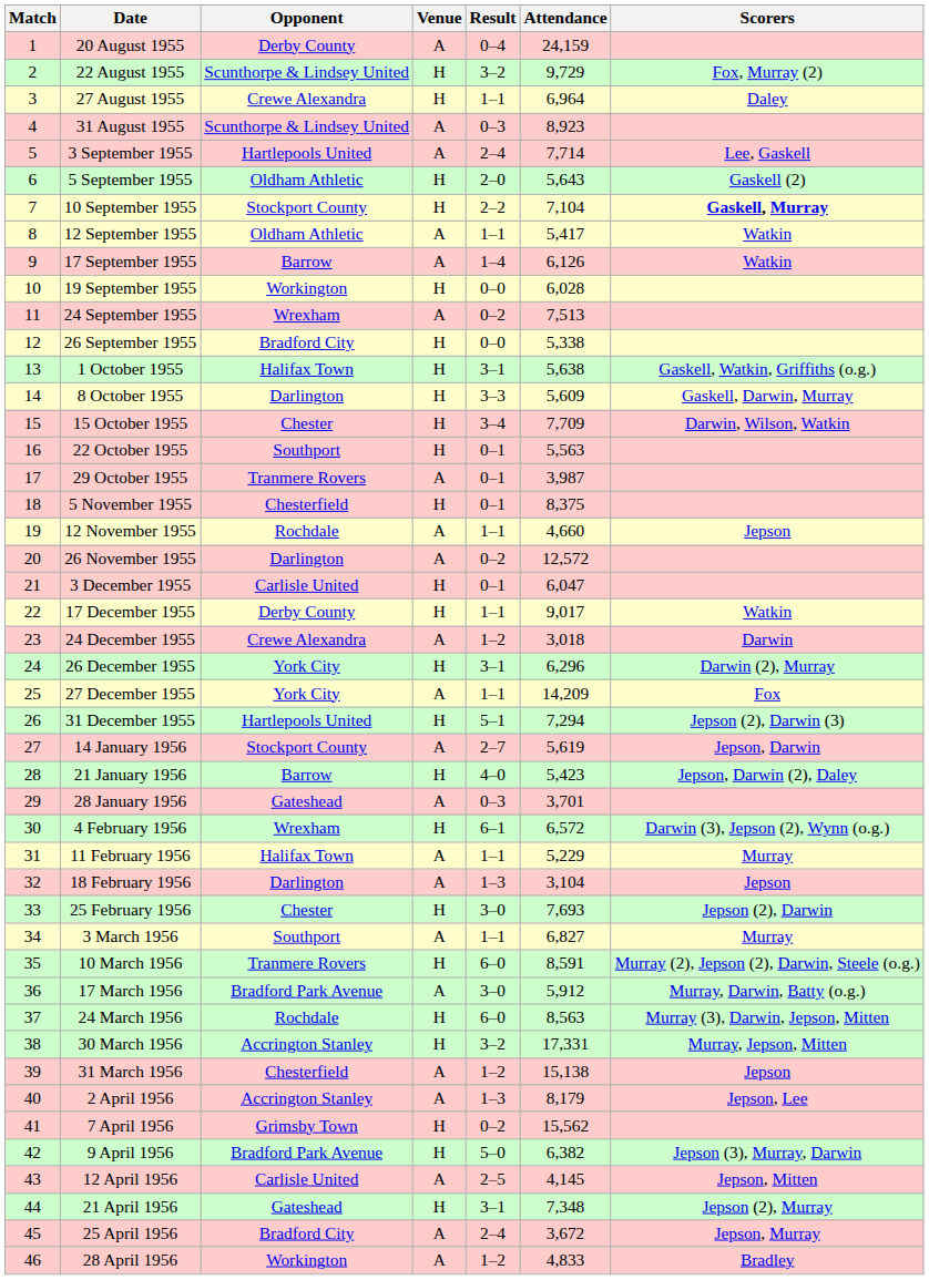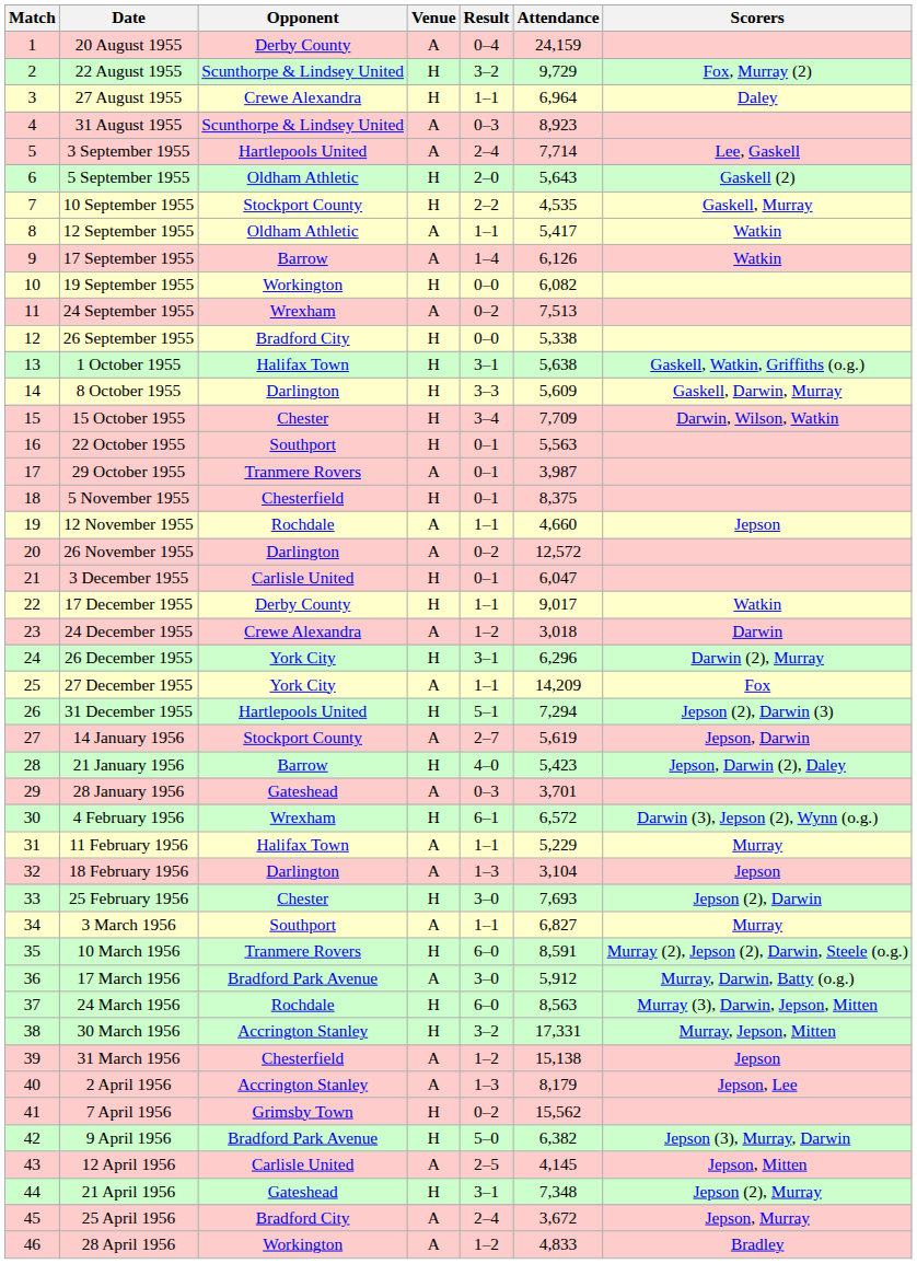 <table class="wikitable" style="font-size:100%; text-align:center">
 <tr>
 <th>Match</th>
 <th>Date</th>
 <th>Opponent</th>
 <th>Venue</th>
 <th>Result</th>
 <th>Attendance</th>
 <th>Scorers</th>
 </tr>
 <tr style="background: #FFCCCC;">
 <td>1</td>
 <td>20 August 1955</td>
 <td><a href='#'>Derby County</a></td>
 <td>A</td>
 <td>0–4</td>
 <td>24,159</td>
 <td></td>
 </tr>
 <tr style="background: #CCFFCC;">
 <td>2</td>
 <td>22 August 1955</td>
 <td><a href='#'>Scunthorpe & Lindsey United</a></td>
 <td>H</td>
 <td>3–2</td>
 <td>9,729</td>
 <td><a href='#'>Fox</a>, <a href='#'>Murray</a> (2)</td>
 </tr>
 <tr style="background: #FFFFCC;">
 <td>3</td>
 <td>27 August 1955</td>
 <td><a href='#'>Crewe Alexandra</a></td>
 <td>H</td>
 <td>1–1</td>
 <td>6,964</td>
 <td><a href='#'>Daley</a></td>
 </tr>
 <tr style="background: #FFCCCC;">
 <td>4</td>
 <td>31 August 1955</td>
 <td><a href='#'>Scunthorpe & Lindsey United</a></td>
 <td>A</td>
 <td>0–3</td>
 <td>8,923</td>
 <td></td>
 </tr>
 <tr style="background: #FFCCCC;">
 <td>5</td>
 <td>3 September 1955</td>
 <td><a href='#'>Hartlepools United</a></td>
 <td>A</td>
 <td>2–4</td>
 <td>7,714</td>
 <td><a href='#'>Lee</a>, <a href='#'>Gaskell</a></td>
 </tr>
 <tr style="background: #CCFFCC;">
 <td>6</td>
 <td>5 September 1955</td>
 <td><a href='#'>Oldham Athletic</a></td>
 <td>H</td>
 <td>2–0</td>
 <td>5,643</td>
 <td><a href='#'>Gaskell</a> (2)</td>
 </tr>
 <tr style="background: #FFFFCC;">
 <td>7</td>
 <td>10 September 1955</td>
 <td><a href='#'>Stockport County</a></td>
 <td>H</td>
 <td>2–2</td>
-<td>7,104</td>
-<td><strong><a href='#'>Gaskell</a>, <a href='#'>Murray</a></strong></td>
+<td>4,535</td>
+<td><a href='#'>Gaskell</a>, <a href='#'>Murray</a></td>
 </tr>
 <tr style="background: #FFFFCC;">
 <td>8</td>
 <td>12 September 1955</td>
 <td><a href='#'>Oldham Athletic</a></td>
 <td>A</td>
 <td>1–1</td>
 <td>5,417</td>
 <td><a href='#'>Watkin</a></td>
 </tr>
 <tr style="background: #FFCCCC;">
 <td>9</td>
 <td>17 September 1955</td>
 <td><a href='#'>Barrow</a></td>
 <td>A</td>
 <td>1–4</td>
 <td>6,126</td>
 <td><a href='#'>Watkin</a></td>
 </tr>
 <tr style="background: #FFFFCC;">
 <td>10</td>
 <td>19 September 1955</td>
 <td><a href='#'>Workington</a></td>
 <td>H</td>
 <td>0–0</td>
-<td>6,028</td>
+<td>6,082</td>
 <td></td>
 </tr>
 <tr style="background: #FFCCCC;">
 <td>11</td>
 <td>24 September 1955</td>
 <td><a href='#'>Wrexham</a></td>
 <td>A</td>
 <td>0–2</td>
 <td>7,513</td>
 <td></td>
 </tr>
 <tr style="background: #FFFFCC;">
 <td>12</td>
 <td>26 September 1955</td>
 <td><a href='#'>Bradford City</a></td>
 <td>H</td>
 <td>0–0</td>
 <td>5,338</td>
 <td></td>
 </tr>
 <tr style="background: #CCFFCC;">
 <td>13</td>
 <td>1 October 1955</td>
 <td><a href='#'>Halifax Town</a></td>
 <td>H</td>
 <td>3–1</td>
 <td>5,638</td>
 <td><a href='#'>Gaskell</a>, <a href='#'>Watkin</a>, <a href='#'>Griffiths</a> (o.g.)</td>
 </tr>
 <tr style="background: #FFFFCC;">
 <td>14</td>
 <td>8 October 1955</td>
 <td><a href='#'>Darlington</a></td>
 <td>H</td>
 <td>3–3</td>
 <td>5,609</td>
 <td><a href='#'>Gaskell</a>, <a href='#'>Darwin</a>, <a href='#'>Murray</a></td>
 </tr>
 <tr style="background: #FFCCCC;">
 <td>15</td>
 <td>15 October 1955</td>
 <td><a href='#'>Chester</a></td>
 <td>H</td>
 <td>3–4</td>
 <td>7,709</td>
 <td><a href='#'>Darwin</a>, <a href='#'>Wilson</a>, <a href='#'>Watkin</a></td>
 </tr>
 <tr style="background: #FFCCCC;">
 <td>16</td>
 <td>22 October 1955</td>
 <td><a href='#'>Southport</a></td>
 <td>H</td>
 <td>0–1</td>
 <td>5,563</td>
 <td></td>
 </tr>
 <tr style="background: #FFCCCC;">
 <td>17</td>
 <td>29 October 1955</td>
 <td><a href='#'>Tranmere Rovers</a></td>
 <td>A</td>
 <td>0–1</td>
 <td>3,987</td>
 <td></td>
 </tr>
 <tr style="background: #FFCCCC;">
 <td>18</td>
 <td>5 November 1955</td>
 <td><a href='#'>Chesterfield</a></td>
 <td>H</td>
 <td>0–1</td>
 <td>8,375</td>
 <td></td>
 </tr>
 <tr style="background: #FFFFCC;">
 <td>19</td>
 <td>12 November 1955</td>
 <td><a href='#'>Rochdale</a></td>
 <td>A</td>
 <td>1–1</td>
 <td>4,660</td>
 <td><a href='#'>Jepson</a></td>
 </tr>
 <tr style="background: #FFCCCC;">
 <td>20</td>
 <td>26 November 1955</td>
 <td><a href='#'>Darlington</a></td>
 <td>A</td>
 <td>0–2</td>
 <td>12,572</td>
 <td></td>
 </tr>
 <tr style="background: #FFCCCC;">
 <td>21</td>
 <td>3 December 1955</td>
 <td><a href='#'>Carlisle United</a></td>
 <td>H</td>
 <td>0–1</td>
 <td>6,047</td>
 <td></td>
 </tr>
 <tr style="background: #FFFFCC;">
 <td>22</td>
 <td>17 December 1955</td>
 <td><a href='#'>Derby County</a></td>
 <td>H</td>
 <td>1–1</td>
 <td>9,017</td>
 <td><a href='#'>Watkin</a></td>
 </tr>
 <tr style="background: #FFCCCC;">
 <td>23</td>
 <td>24 December 1955</td>
 <td><a href='#'>Crewe Alexandra</a></td>
 <td>A</td>
 <td>1–2</td>
 <td>3,018</td>
 <td><a href='#'>Darwin</a></td>
 </tr>
 <tr style="background: #CCFFCC;">
 <td>24</td>
 <td>26 December 1955</td>
 <td><a href='#'>York City</a></td>
 <td>H</td>
 <td>3–1</td>
 <td>6,296</td>
 <td><a href='#'>Darwin</a> (2), <a href='#'>Murray</a></td>
 </tr>
 <tr style="background: #FFFFCC;">
 <td>25</td>
 <td>27 December 1955</td>
 <td><a href='#'>York City</a></td>
 <td>A</td>
 <td>1–1</td>
 <td>14,209</td>
 <td><a href='#'>Fox</a></td>
 </tr>
 <tr style="background: #CCFFCC;">
 <td>26</td>
 <td>31 December 1955</td>
 <td><a href='#'>Hartlepools United</a></td>
 <td>H</td>
 <td>5–1</td>
 <td>7,294</td>
 <td><a href='#'>Jepson</a> (2), <a href='#'>Darwin</a> (3)</td>
 </tr>
 <tr style="background: #FFCCCC;">
 <td>27</td>
 <td>14 January 1956</td>
 <td><a href='#'>Stockport County</a></td>
 <td>A</td>
 <td>2–7</td>
 <td>5,619</td>
 <td><a href='#'>Jepson</a>, <a href='#'>Darwin</a></td>
 </tr>
 <tr style="background: #CCFFCC;">
 <td>28</td>
 <td>21 January 1956</td>
 <td><a href='#'>Barrow</a></td>
 <td>H</td>
 <td>4–0</td>
 <td>5,423</td>
 <td><a href='#'>Jepson</a>, <a href='#'>Darwin</a> (2), <a href='#'>Daley</a></td>
 </tr>
 <tr style="background: #FFCCCC;">
 <td>29</td>
 <td>28 January 1956</td>
 <td><a href='#'>Gateshead</a></td>
 <td>A</td>
 <td>0–3</td>
 <td>3,701</td>
 <td></td>
 </tr>
 <tr style="background: #CCFFCC;">
 <td>30</td>
 <td>4 February 1956</td>
 <td><a href='#'>Wrexham</a></td>
 <td>H</td>
 <td>6–1</td>
 <td>6,572</td>
 <td><a href='#'>Darwin</a> (3), <a href='#'>Jepson</a> (2), <a href='#'>Wynn</a> (o.g.)</td>
 </tr>
 <tr style="background: #FFFFCC;">
 <td>31</td>
 <td>11 February 1956</td>
 <td><a href='#'>Halifax Town</a></td>
 <td>A</td>
 <td>1–1</td>
 <td>5,229</td>
 <td><a href='#'>Murray</a></td>
 </tr>
 <tr style="background: #FFCCCC;">
 <td>32</td>
 <td>18 February 1956</td>
 <td><a href='#'>Darlington</a></td>
 <td>A</td>
 <td>1–3</td>
 <td>3,104</td>
 <td><a href='#'>Jepson</a></td>
 </tr>
 <tr style="background: #CCFFCC;">
 <td>33</td>
 <td>25 February 1956</td>
 <td><a href='#'>Chester</a></td>
 <td>H</td>
 <td>3–0</td>
 <td>7,693</td>
 <td><a href='#'>Jepson</a> (2), <a href='#'>Darwin</a></td>
 </tr>
 <tr style="background: #FFFFCC;">
 <td>34</td>
 <td>3 March 1956</td>
 <td><a href='#'>Southport</a></td>
 <td>A</td>
 <td>1–1</td>
 <td>6,827</td>
 <td><a href='#'>Murray</a></td>
 </tr>
 <tr style="background: #CCFFCC;">
 <td>35</td>
 <td>10 March 1956</td>
 <td><a href='#'>Tranmere Rovers</a></td>
 <td>H</td>
 <td>6–0</td>
 <td>8,591</td>
 <td><a href='#'>Murray</a> (2), <a href='#'>Jepson</a> (2), <a href='#'>Darwin</a>, <a href='#'>Steele</a> (o.g.)</td>
 </tr>
 <tr style="background: #CCFFCC;">
 <td>36</td>
 <td>17 March 1956</td>
 <td><a href='#'>Bradford Park Avenue</a></td>
 <td>A</td>
 <td>3–0</td>
 <td>5,912</td>
 <td><a href='#'>Murray</a>, <a href='#'>Darwin</a>, <a href='#'>Batty</a> (o.g.)</td>
 </tr>
 <tr style="background: #CCFFCC;">
 <td>37</td>
 <td>24 March 1956</td>
 <td><a href='#'>Rochdale</a></td>
 <td>H</td>
 <td>6–0</td>
 <td>8,563</td>
 <td><a href='#'>Murray</a> (3), <a href='#'>Darwin</a>, <a href='#'>Jepson</a>, <a href='#'>Mitten</a></td>
 </tr>
 <tr style="background: #CCFFCC;">
 <td>38</td>
 <td>30 March 1956</td>
 <td><a href='#'>Accrington Stanley</a></td>
 <td>H</td>
 <td>3–2</td>
 <td>17,331</td>
 <td><a href='#'>Murray</a>, <a href='#'>Jepson</a>, <a href='#'>Mitten</a></td>
 </tr>
 <tr style="background: #FFCCCC;">
 <td>39</td>
 <td>31 March 1956</td>
 <td><a href='#'>Chesterfield</a></td>
 <td>A</td>
 <td>1–2</td>
 <td>15,138</td>
 <td><a href='#'>Jepson</a></td>
 </tr>
 <tr style="background: #FFCCCC;">
 <td>40</td>
 <td>2 April 1956</td>
 <td><a href='#'>Accrington Stanley</a></td>
 <td>A</td>
 <td>1–3</td>
 <td>8,179</td>
 <td><a href='#'>Jepson</a>, <a href='#'>Lee</a></td>
 </tr>
 <tr style="background: #FFCCCC;">
 <td>41</td>
 <td>7 April 1956</td>
 <td><a href='#'>Grimsby Town</a></td>
 <td>H</td>
 <td>0–2</td>
 <td>15,562</td>
 <td></td>
 </tr>
 <tr style="background: #CCFFCC;">
 <td>42</td>
 <td>9 April 1956</td>
 <td><a href='#'>Bradford Park Avenue</a></td>
 <td>H</td>
 <td>5–0</td>
 <td>6,382</td>
 <td><a href='#'>Jepson</a> (3), <a href='#'>Murray</a>, <a href='#'>Darwin</a></td>
 </tr>
 <tr style="background: #FFCCCC;">
 <td>43</td>
 <td>12 April 1956</td>
 <td><a href='#'>Carlisle United</a></td>
 <td>A</td>
 <td>2–5</td>
 <td>4,145</td>
 <td><a href='#'>Jepson</a>, <a href='#'>Mitten</a></td>
 </tr>
 <tr style="background: #CCFFCC;">
 <td>44</td>
 <td>21 April 1956</td>
 <td><a href='#'>Gateshead</a></td>
 <td>H</td>
 <td>3–1</td>
 <td>7,348</td>
 <td><a href='#'>Jepson</a> (2), <a href='#'>Murray</a></td>
 </tr>
 <tr style="background: #FFCCCC;">
 <td>45</td>
 <td>25 April 1956</td>
 <td><a href='#'>Bradford City</a></td>
 <td>A</td>
 <td>2–4</td>
 <td>3,672</td>
 <td><a href='#'>Jepson</a>, <a href='#'>Murray</a></td>
 </tr>
 <tr style="background: #FFCCCC;">
 <td>46</td>
 <td>28 April 1956</td>
 <td><a href='#'>Workington</a></td>
 <td>A</td>
 <td>1–2</td>
 <td>4,833</td>
 <td><a href='#'>Bradley</a></td>
 </tr>
 </table>
